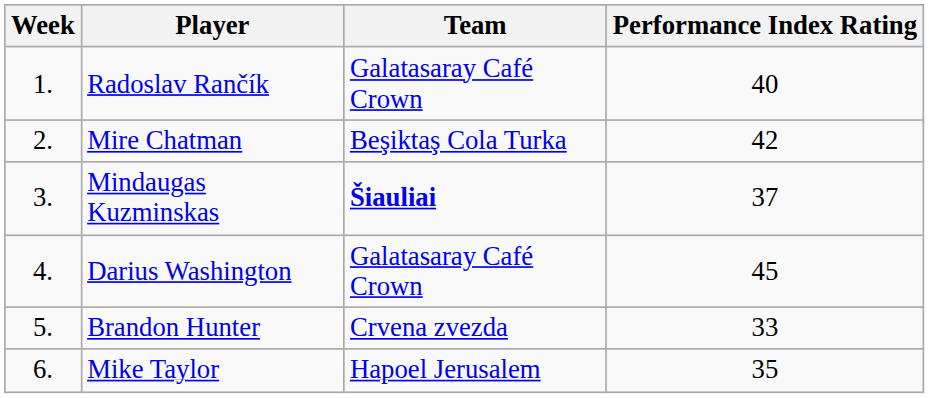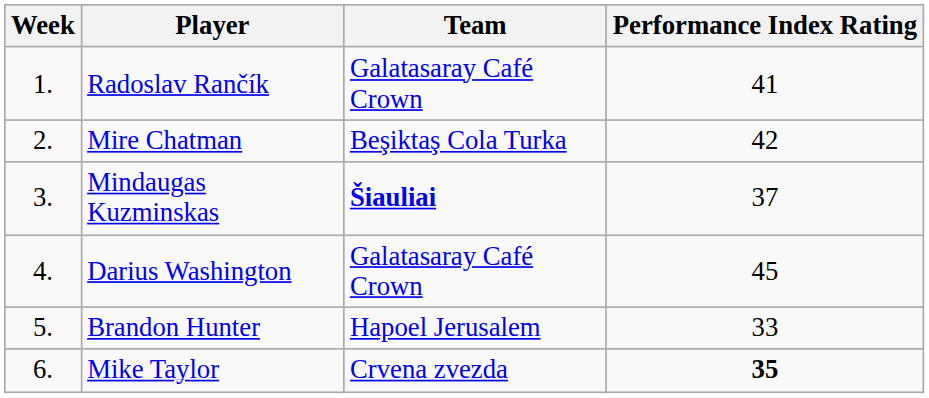 <table class="wikitable sortable" style="text-align: center;">
 <tr>
 <th align="center">Week</th>
 <th align="center" width=150>Player</th>
 <th align="center" width=150>Team</th>
 <th align="center">Performance Index Rating</th>
 </tr>
 <tr>
 <td>1.</td>
 <td align="left"> <a href='#'>Radoslav Rančík</a></td>
 <td align="left"> <a href='#'>Galatasaray Café Crown</a></td>
-<td>40</td>
+<td>41</td>
 </tr>
 <tr>
 <td>2.</td>
 <td align="left"> <a href='#'>Mire Chatman</a></td>
 <td align="left"> <a href='#'>Beşiktaş Cola Turka</a></td>
 <td>42</td>
 </tr>
 <tr>
 <td>3.</td>
 <td align="left"> <a href='#'>Mindaugas Kuzminskas</a></td>
 <td align="left"><strong> <a href='#'>Šiauliai</a></strong></td>
 <td>37</td>
 </tr>
 <tr>
 <td>4.</td>
 <td align="left"> <a href='#'>Darius Washington</a></td>
 <td align="left"> <a href='#'>Galatasaray Café Crown</a></td>
 <td>45</td>
 </tr>
 <tr>
 <td>5.</td>
 <td align="left"> <a href='#'>Brandon Hunter</a></td>
-<td align="left"> <a href='#'>Crvena zvezda</a></td>
+<td align="left"> <a href='#'>Hapoel Jerusalem</a></td>
 <td>33</td>
 </tr>
 <tr>
 <td>6.</td>
 <td align="left"> <a href='#'>Mike Taylor</a></td>
-<td align="left"> <a href='#'>Hapoel Jerusalem</a></td>
-<td>35</td>
+<td align="left"> <a href='#'>Crvena zvezda</a></td>
+<td><strong>35</strong></td>
 </tr>
 </table>
